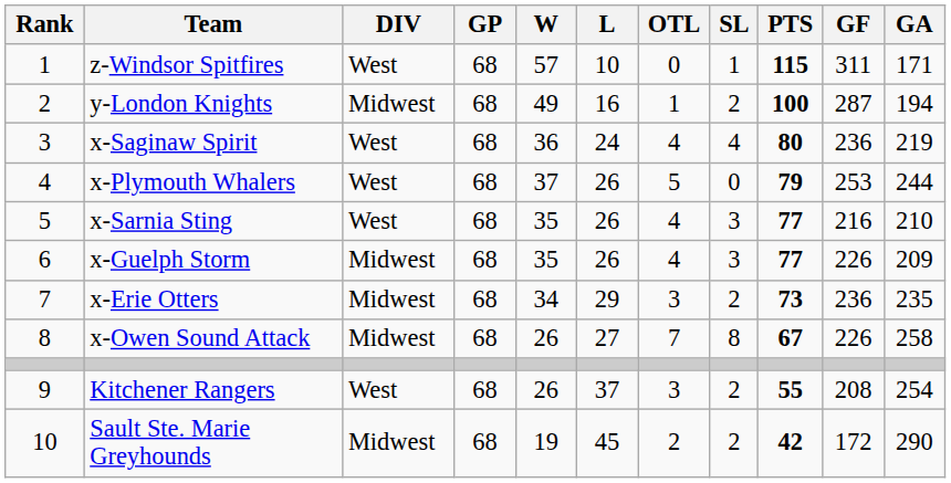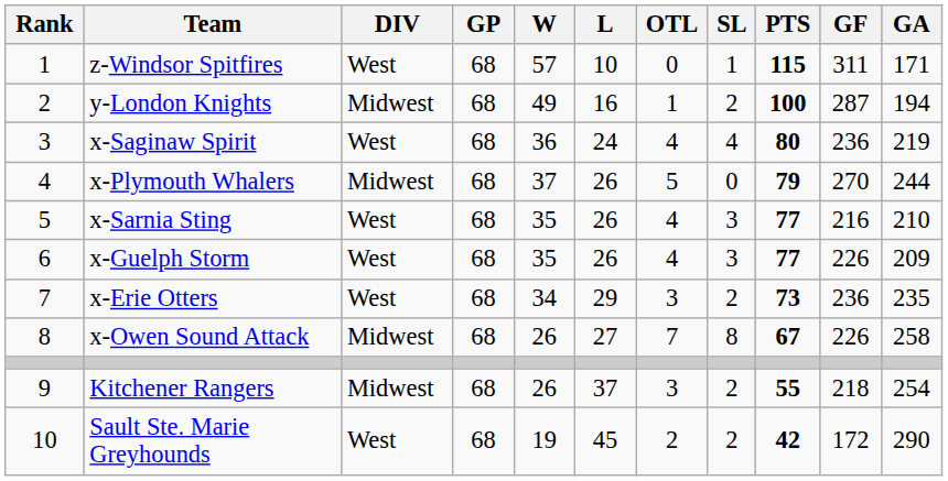 <table class="wikitable sortable" style="text-align:center">
 <tr>
 <th>Rank</th>
 <th width="27.5%">Team</th>
 <th>DIV</th>
 <th width="6.5%">GP</th>
 <th width="6.5%">W</th>
 <th width="6.5%">L</th>
 <th>OTL</th>
 <th>SL</th>
 <th>PTS</th>
 <th width="6.5%">GF</th>
 <th width="6.5%">GA</th>
 </tr>
 <tr>
 <td>1</td>
 <td align=left>z-<a href='#'>Windsor Spitfires</a></td>
 <td align=left>West</td>
 <td>68</td>
 <td>57</td>
 <td>10</td>
 <td>0</td>
 <td>1</td>
 <td><strong>115</strong></td>
 <td>311</td>
 <td>171</td>
 </tr>
 <tr>
 <td>2</td>
 <td align=left>y-<a href='#'>London Knights</a></td>
 <td align=left>Midwest</td>
 <td>68</td>
 <td>49</td>
 <td>16</td>
 <td>1</td>
 <td>2</td>
 <td><strong>100</strong></td>
 <td>287</td>
 <td>194</td>
 </tr>
 <tr>
 <td>3</td>
 <td align=left>x-<a href='#'>Saginaw Spirit</a></td>
 <td align=left>West</td>
 <td>68</td>
 <td>36</td>
 <td>24</td>
 <td>4</td>
 <td>4</td>
 <td><strong>80</strong></td>
 <td>236</td>
 <td>219</td>
 </tr>
 <tr>
 <td>4</td>
 <td align=left>x-<a href='#'>Plymouth Whalers</a></td>
-<td align=left>West</td>
+<td align=left>Midwest</td>
 <td>68</td>
 <td>37</td>
 <td>26</td>
 <td>5</td>
 <td>0</td>
 <td><strong>79</strong></td>
-<td>253</td>
+<td>270</td>
 <td>244</td>
 </tr>
 <tr>
 <td>5</td>
 <td align=left>x-<a href='#'>Sarnia Sting</a></td>
 <td align=left>West</td>
 <td>68</td>
 <td>35</td>
 <td>26</td>
 <td>4</td>
 <td>3</td>
 <td><strong>77</strong></td>
 <td>216</td>
 <td>210</td>
 </tr>
 <tr>
 <td>6</td>
 <td align=left>x-<a href='#'>Guelph Storm</a></td>
-<td align=left>Midwest</td>
+<td align=left>West</td>
 <td>68</td>
 <td>35</td>
 <td>26</td>
 <td>4</td>
 <td>3</td>
 <td><strong>77</strong></td>
 <td>226</td>
 <td>209</td>
 </tr>
 <tr>
 <td>7</td>
 <td align=left>x-<a href='#'>Erie Otters</a></td>
-<td align=left>Midwest</td>
+<td align=left>West</td>
 <td>68</td>
 <td>34</td>
 <td>29</td>
 <td>3</td>
 <td>2</td>
 <td><strong>73</strong></td>
 <td>236</td>
 <td>235</td>
 </tr>
 <tr>
 <td>8</td>
 <td align=left>x-<a href='#'>Owen Sound Attack</a></td>
 <td align=left>Midwest</td>
 <td>68</td>
 <td>26</td>
 <td>27</td>
 <td>7</td>
 <td>8</td>
 <td><strong>67</strong></td>
 <td>226</td>
 <td>258</td>
 </tr>
 <tr style="background-color:#cccccc;">
 <td></td>
 <td></td>
 <td></td>
 <td></td>
 <td></td>
 <td></td>
 <td></td>
 <td></td>
 <td></td>
 <td></td>
 <td></td>
 </tr>
 <tr>
 <td>9</td>
 <td align=left><a href='#'>Kitchener Rangers</a></td>
-<td align=left>West</td>
+<td align=left>Midwest</td>
 <td>68</td>
 <td>26</td>
 <td>37</td>
 <td>3</td>
 <td>2</td>
 <td><strong>55</strong></td>
-<td>208</td>
+<td>218</td>
 <td>254</td>
 </tr>
 <tr>
 <td>10</td>
 <td align=left><a href='#'>Sault Ste. Marie Greyhounds</a></td>
-<td align=left>Midwest</td>
+<td align=left>West</td>
 <td>68</td>
 <td>19</td>
 <td>45</td>
 <td>2</td>
 <td>2</td>
 <td><strong>42</strong></td>
 <td>172</td>
 <td>290</td>
 </tr>
 </table>
